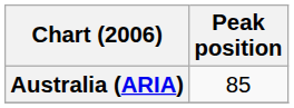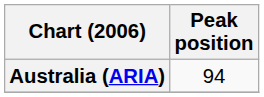 <table class="wikitable sortable plainrowheaders" style="text-align:center">
 <tr>
 <th>Chart (2006)</th>
 <th>Peak<br>position</th>
 </tr>
 <tr>
 <th scope="row">Australia (<a href='#'>ARIA</a>)<br></th>
-<td>85</td>
+<td>94</td>
 </tr>
 <tr>
 </tr>
 <tr>
 </tr>
 <tr>
 </tr>
 <tr>
 </tr>
 <tr>
 </tr>
 <tr>
 </tr>
 <tr>
 </tr>
 </table>
